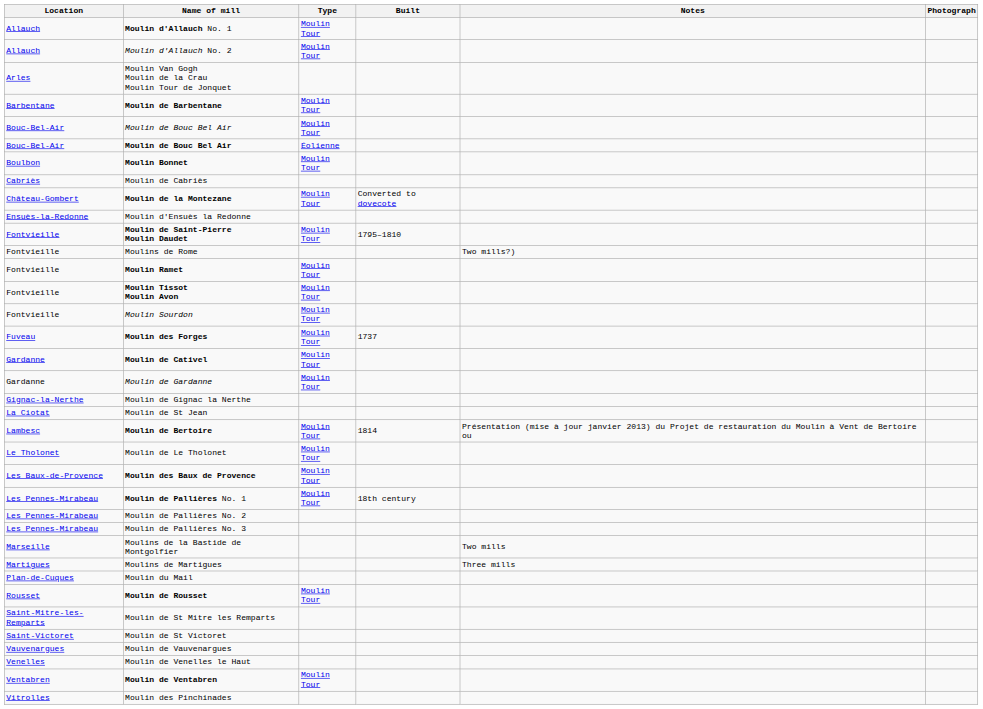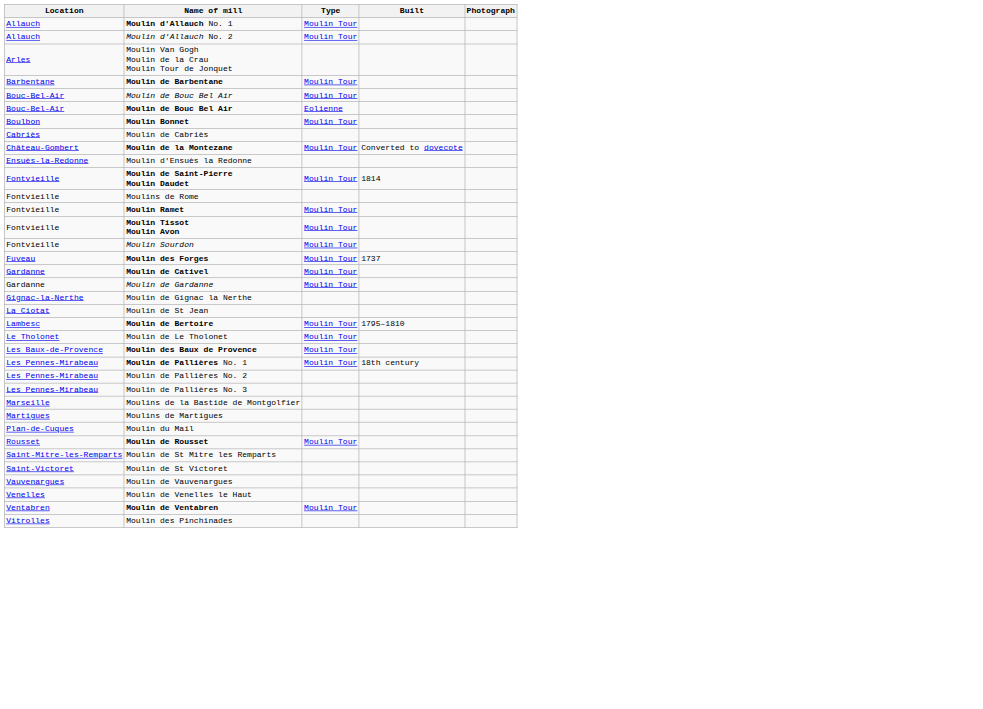 <table class="wikitable">
 <tr>
 <th>Location</th>
 <th>Name of mill</th>
 <th>Type</th>
 <th>Built</th>
-<th>Notes</th>
 <th>Photograph</th>
 </tr>
 <tr>
 <td><a href='#'>Allauch</a></td>
 <td><strong>Moulin d'Allauch</strong> No. 1</td>
 <td><a href='#'>Moulin Tour</a></td>
 <td></td>
-<td> </td>
 <td></td>
 </tr>
 <tr>
 <td><a href='#'>Allauch</a></td>
 <td><em>Moulin d'Allauch</em> No. 2</td>
 <td><a href='#'>Moulin Tour</a></td>
 <td></td>
-<td> </td>
 <td></td>
 </tr>
 <tr>
 <td><a href='#'>Arles</a></td>
 <td>Moulin Van Gogh<br>Moulin de la Crau<br>Moulin Tour de Jonquet</td>
-<td></td>
 <td></td>
 <td></td>
 <td></td>
 </tr>
 <tr>
 <td><a href='#'>Barbentane</a></td>
 <td><strong>Moulin de Barbentane</strong></td>
 <td><a href='#'>Moulin Tour</a></td>
 <td></td>
 <td></td>
-<td></td>
 </tr>
 <tr>
 <td><a href='#'>Bouc-Bel-Air</a></td>
 <td><em>Moulin de Bouc Bel Air</em></td>
 <td><a href='#'>Moulin Tour</a></td>
 <td></td>
-<td> </td>
 <td></td>
 </tr>
 <tr>
 <td><a href='#'>Bouc-Bel-Air</a></td>
 <td><strong>Moulin de Bouc Bel Air</strong></td>
 <td><a href='#'>Éolienne</a></td>
 <td></td>
-<td> </td>
 <td></td>
 </tr>
 <tr>
 <td><a href='#'>Boulbon</a></td>
 <td><strong>Moulin Bonnet</strong></td>
 <td><a href='#'>Moulin Tour</a></td>
-<td></td>
 <td></td>
 <td></td>
 </tr>
 <tr>
 <td><a href='#'>Cabriès</a></td>
 <td>Moulin de Cabriès</td>
 <td></td>
 <td></td>
 <td></td>
-<td></td>
 </tr>
 <tr>
 <td><a href='#'>Château-Gombert</a></td>
 <td><strong>Moulin de la Montezane</strong></td>
 <td><a href='#'>Moulin Tour</a></td>
 <td>Converted to <a href='#'>dovecote</a></td>
-<td> </td>
 <td></td>
 </tr>
 <tr>
 <td><a href='#'>Ensuès-la-Redonne</a></td>
 <td>Moulin d'Ensuès la Redonne</td>
 <td></td>
 <td></td>
 <td></td>
-<td></td>
 </tr>
 <tr>
 <td><a href='#'>Fontvieille</a></td>
 <td><strong>Moulin de Saint-Pierre<br>Moulin Daudet</strong></td>
 <td><a href='#'>Moulin Tour</a></td>
-<td>1795–1810</td>
-<td> </td>
+<td>1814</td>
 <td></td>
 </tr>
 <tr>
 <td>Fontvieille</td>
 <td>Moulins de Rome</td>
 <td></td>
 <td></td>
-<td>Two mills?)</td>
 <td></td>
 </tr>
 <tr>
 <td>Fontvieille</td>
 <td><strong>Moulin Ramet</strong></td>
 <td><a href='#'>Moulin Tour</a></td>
 <td></td>
-<td> </td>
 <td></td>
 </tr>
 <tr>
 <td>Fontvieille</td>
 <td><strong>Moulin Tissot<br>Moulin Avon</strong></td>
 <td><a href='#'>Moulin Tour</a></td>
 <td></td>
-<td> </td>
 <td></td>
 </tr>
 <tr>
 <td>Fontvieille</td>
 <td><em>Moulin Sourdon</em></td>
 <td><a href='#'>Moulin Tour</a></td>
 <td></td>
-<td> </td>
 <td></td>
 </tr>
 <tr>
 <td><a href='#'>Fuveau</a></td>
 <td><strong>Moulin des Forges</strong></td>
 <td><a href='#'>Moulin Tour</a></td>
 <td>1737</td>
-<td> </td>
 <td></td>
 </tr>
 <tr>
 <td><a href='#'>Gardanne</a></td>
 <td><strong>Moulin de Cativel</strong></td>
 <td><a href='#'>Moulin Tour</a></td>
 <td></td>
-<td> </td>
 <td></td>
 </tr>
 <tr>
 <td>Gardanne</td>
 <td><em>Moulin de Gardanne</em></td>
 <td><a href='#'>Moulin Tour</a></td>
 <td></td>
-<td> </td>
 <td></td>
 </tr>
 <tr>
 <td><a href='#'>Gignac-la-Nerthe</a></td>
 <td>Moulin de Gignac la Nerthe</td>
-<td></td>
 <td></td>
 <td></td>
 <td></td>
 </tr>
 <tr>
 <td><a href='#'>La Ciotat</a></td>
 <td>Moulin de St Jean</td>
 <td></td>
 <td></td>
 <td></td>
-<td></td>
 </tr>
 <tr>
 <td><a href='#'>Lambesc</a></td>
 <td><strong>Moulin de Bertoire</strong></td>
 <td><a href='#'>Moulin Tour</a></td>
-<td>1814</td>
-<td>Présentation (mise à jour janvier 2013) du Projet de restauration du Moulin à Vent de Bertoire    ou  </td>
+<td>1795–1810</td>
 <td></td>
 </tr>
 <tr>
 <td><a href='#'>Le Tholonet</a></td>
 <td>Moulin de Le Tholonet</td>
 <td><a href='#'>Moulin Tour</a></td>
 <td></td>
 <td></td>
-<td></td>
 </tr>
 <tr>
 <td><a href='#'>Les Baux-de-Provence</a></td>
 <td><strong>Moulin des Baux de Provence</strong></td>
 <td><a href='#'>Moulin Tour</a></td>
 <td></td>
-<td> </td>
 <td></td>
 </tr>
 <tr>
 <td><a href='#'>Les Pennes-Mirabeau</a></td>
 <td><strong>Moulin de Pallières</strong> No. 1</td>
 <td><a href='#'>Moulin Tour</a></td>
 <td>18th century</td>
-<td> </td>
 <td></td>
 </tr>
 <tr>
 <td><a href='#'>Les Pennes-Mirabeau</a></td>
 <td>Moulin de Pallières No. 2</td>
 <td></td>
 <td></td>
-<td> </td>
 <td></td>
 </tr>
 <tr>
 <td><a href='#'>Les Pennes-Mirabeau</a></td>
 <td>Moulin de Pallières No. 3</td>
 <td></td>
 <td></td>
-<td> </td>
 <td></td>
 </tr>
 <tr>
 <td><a href='#'>Marseille</a></td>
 <td>Moulins de la Bastide de Montgolfier</td>
 <td></td>
 <td></td>
-<td>Two mills</td>
 <td></td>
 </tr>
 <tr>
 <td><a href='#'>Martigues</a></td>
 <td>Moulins de Martigues</td>
 <td></td>
 <td></td>
-<td>Three mills</td>
 <td></td>
 </tr>
 <tr>
 <td><a href='#'>Plan-de-Cuques</a></td>
 <td>Moulin du Mail</td>
-<td></td>
 <td></td>
 <td></td>
 <td></td>
 </tr>
 <tr>
 <td><a href='#'>Rousset</a></td>
 <td><strong>Moulin de Rousset</strong></td>
 <td><a href='#'>Moulin Tour</a></td>
 <td></td>
-<td> </td>
 <td></td>
 </tr>
 <tr>
 <td><a href='#'>Saint-Mitre-les-Remparts</a></td>
 <td>Moulin de St Mitre les Remparts</td>
-<td></td>
 <td></td>
 <td></td>
 <td></td>
 </tr>
 <tr>
 <td><a href='#'>Saint-Victoret</a></td>
 <td>Moulin de St Victoret</td>
 <td></td>
 <td></td>
 <td></td>
-<td></td>
 </tr>
 <tr>
 <td><a href='#'>Vauvenargues</a></td>
 <td>Moulin de Vauvenargues</td>
-<td></td>
 <td></td>
 <td></td>
 <td></td>
 </tr>
 <tr>
 <td><a href='#'>Venelles</a></td>
 <td>Moulin de Venelles le Haut</td>
 <td></td>
 <td></td>
 <td></td>
-<td></td>
 </tr>
 <tr>
 <td><a href='#'>Ventabren</a></td>
 <td><strong>Moulin de Ventabren</strong></td>
 <td><a href='#'>Moulin Tour</a></td>
 <td></td>
-<td> </td>
 <td></td>
 </tr>
 <tr>
 <td><a href='#'>Vitrolles</a></td>
 <td>Moulin des Pinchinades</td>
 <td></td>
 <td></td>
 <td></td>
-<td></td>
 </tr>
 </table>
